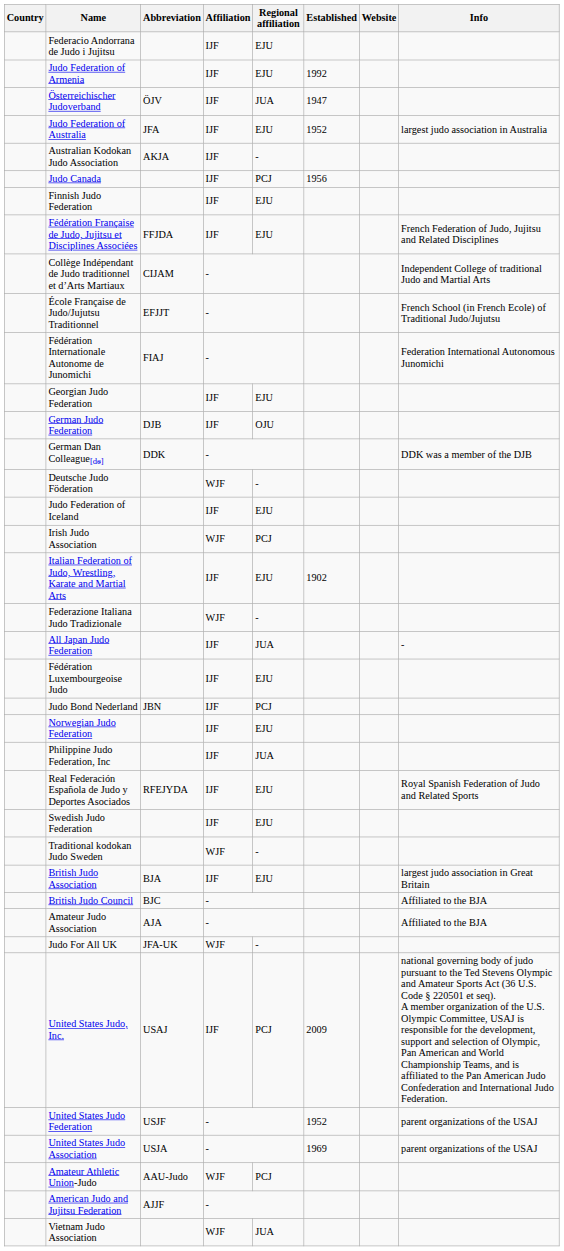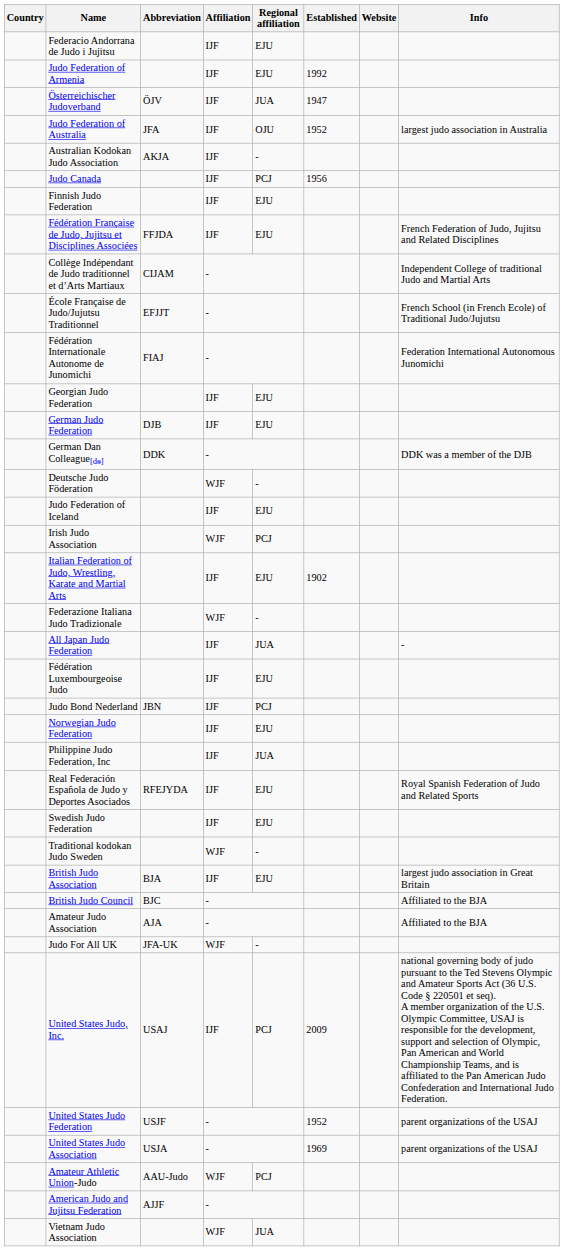 <table class="wikitable sortable">
 <tr>
 <th>Country</th>
 <th>Name</th>
 <th>Abbreviation</th>
 <th>Affiliation</th>
 <th><strong>Regional affiliation</strong></th>
 <th>Established</th>
 <th>Website</th>
 <th>Info</th>
 </tr>
 <tr>
 <td></td>
 <td>Federacio Andorrana de Judo i Jujitsu</td>
 <td></td>
 <td>IJF</td>
 <td>EJU</td>
 <td></td>
 <td></td>
 <td></td>
 </tr>
 <tr>
 <td></td>
 <td><a href='#'>Judo Federation of Armenia</a></td>
 <td></td>
 <td>IJF</td>
 <td>EJU</td>
 <td>1992</td>
 <td></td>
 <td></td>
 </tr>
 <tr>
 <td></td>
 <td><a href='#'>Österreichischer Judoverband</a></td>
 <td>ÖJV</td>
 <td>IJF</td>
 <td>JUA</td>
 <td>1947</td>
 <td></td>
 <td></td>
 </tr>
 <tr>
 <td></td>
 <td><a href='#'>Judo Federation of Australia</a></td>
 <td>JFA</td>
 <td>IJF</td>
-<td>EJU</td>
+<td>OJU</td>
 <td>1952</td>
 <td></td>
 <td>largest judo association in Australia</td>
 </tr>
 <tr>
 <td></td>
 <td>Australian Kodokan Judo Association</td>
 <td>AKJA</td>
 <td>IJF</td>
 <td>-</td>
 <td></td>
 <td></td>
 <td></td>
 </tr>
 <tr>
 <td></td>
 <td><a href='#'>Judo Canada</a></td>
 <td></td>
 <td>IJF</td>
 <td>PCJ</td>
 <td>1956</td>
 <td></td>
 <td></td>
 </tr>
 <tr>
 <td></td>
 <td>Finnish Judo Federation</td>
 <td></td>
 <td>IJF</td>
 <td>EJU</td>
 <td></td>
 <td></td>
 <td></td>
 </tr>
 <tr>
 <td></td>
 <td><a href='#'>Fédération Française de Judo, Jujitsu et Disciplines Associées</a></td>
 <td>FFJDA</td>
 <td>IJF</td>
 <td>EJU</td>
 <td></td>
 <td></td>
 <td>French Federation of Judo, Jujitsu and Related Disciplines</td>
 </tr>
 <tr>
 <td></td>
 <td>Collège Indépendant de Judo traditionnel et d’Arts Martiaux</td>
 <td>CIJAM</td>
 <td colspan="2">-</td>
 <td></td>
 <td></td>
 <td>Independent College of traditional Judo and Martial Arts</td>
 </tr>
 <tr>
 <td></td>
 <td>École Française de Judo/Jujutsu Traditionnel</td>
 <td>EFJJT</td>
 <td colspan="2">-</td>
 <td></td>
 <td></td>
 <td>French School (in French Ecole) of Traditional Judo/Jujutsu</td>
 </tr>
 <tr>
 <td></td>
 <td>Fédération Internationale Autonome de Junomichi</td>
 <td>FIAJ</td>
 <td colspan="2">-</td>
 <td></td>
 <td></td>
 <td>Federation International Autonomous Junomichi</td>
 </tr>
 <tr>
 <td></td>
 <td>Georgian Judo Federation</td>
 <td></td>
 <td>IJF</td>
 <td>EJU</td>
 <td></td>
 <td></td>
 <td></td>
 </tr>
 <tr>
 <td></td>
 <td><a href='#'>German Judo Federation</a></td>
 <td>DJB</td>
 <td>IJF</td>
-<td>OJU</td>
+<td>EJU</td>
 <td></td>
 <td></td>
 <td></td>
 </tr>
 <tr>
 <td></td>
 <td>German Dan Colleague<a href='#'><sub>[de]</sub></a></td>
 <td>DDK</td>
 <td colspan="2">-</td>
 <td></td>
 <td></td>
 <td>DDK was a member of the DJB</td>
 </tr>
 <tr>
 <td></td>
 <td>Deutsche Judo Föderation</td>
 <td></td>
 <td>WJF</td>
 <td>-</td>
 <td></td>
 <td></td>
 <td></td>
 </tr>
 <tr>
 <td></td>
 <td>Judo Federation of Iceland</td>
 <td></td>
 <td>IJF</td>
 <td>EJU</td>
 <td></td>
 <td></td>
 <td></td>
 </tr>
 <tr>
 <td></td>
 <td>Irish Judo Association</td>
 <td></td>
 <td>WJF</td>
 <td>PCJ</td>
 <td></td>
 <td></td>
 <td></td>
 </tr>
 <tr>
 <td></td>
 <td><a href='#'>Italian Federation of Judo, Wrestling, Karate and Martial Arts</a></td>
 <td></td>
 <td>IJF</td>
 <td>EJU</td>
 <td>1902</td>
 <td></td>
 <td></td>
 </tr>
 <tr>
 <td></td>
 <td>Federazione Italiana Judo Tradizionale</td>
 <td></td>
 <td>WJF</td>
 <td>-</td>
 <td></td>
 <td></td>
 <td></td>
 </tr>
 <tr>
 <td></td>
 <td><a href='#'>All Japan Judo Federation</a></td>
 <td></td>
 <td>IJF</td>
 <td>JUA</td>
 <td></td>
 <td></td>
 <td>-</td>
 </tr>
 <tr>
 <td></td>
 <td>Fédération Luxembourgeoise Judo</td>
 <td></td>
 <td>IJF</td>
 <td>EJU</td>
 <td></td>
 <td></td>
 <td></td>
 </tr>
 <tr>
 <td></td>
 <td>Judo Bond Nederland</td>
 <td>JBN</td>
 <td>IJF</td>
 <td>PCJ</td>
 <td></td>
 <td></td>
 <td></td>
 </tr>
 <tr>
 <td></td>
 <td><a href='#'>Norwegian Judo Federation</a></td>
 <td></td>
 <td>IJF</td>
 <td>EJU</td>
 <td></td>
 <td></td>
 <td></td>
 </tr>
 <tr>
 <td></td>
 <td>Philippine Judo Federation, Inc</td>
 <td></td>
 <td>IJF</td>
 <td>JUA</td>
 <td></td>
 <td></td>
 <td></td>
 </tr>
 <tr>
 <td></td>
 <td>Real Federación Española de Judo y Deportes Asociados</td>
 <td>RFEJYDA</td>
 <td>IJF</td>
 <td>EJU</td>
 <td></td>
 <td></td>
 <td>Royal Spanish Federation of Judo and Related Sports</td>
 </tr>
 <tr>
 <td></td>
 <td>Swedish Judo Federation</td>
 <td></td>
 <td>IJF</td>
 <td>EJU</td>
 <td></td>
 <td></td>
 <td></td>
 </tr>
 <tr>
 <td></td>
 <td>Traditional kodokan Judo Sweden</td>
 <td></td>
 <td>WJF</td>
 <td>-</td>
 <td></td>
 <td></td>
 <td></td>
 </tr>
 <tr>
 <td></td>
 <td><a href='#'>British Judo Association</a></td>
 <td>BJA</td>
 <td>IJF</td>
 <td>EJU</td>
 <td></td>
 <td></td>
 <td>largest judo association in Great Britain</td>
 </tr>
 <tr>
 <td></td>
 <td><a href='#'>British Judo Council</a></td>
 <td>BJC</td>
 <td colspan="2">-</td>
 <td></td>
 <td></td>
 <td>Affiliated to the BJA</td>
 </tr>
 <tr>
 <td></td>
 <td>Amateur Judo Association</td>
 <td>AJA</td>
 <td colspan="2">-</td>
 <td></td>
 <td></td>
 <td>Affiliated to the BJA</td>
 </tr>
 <tr>
 <td></td>
 <td>Judo For All UK</td>
 <td>JFA-UK</td>
 <td>WJF</td>
 <td>-</td>
 <td></td>
 <td></td>
 <td></td>
 </tr>
 <tr>
 <td></td>
 <td><a href='#'>United States Judo, Inc.</a></td>
 <td>USAJ</td>
 <td>IJF</td>
 <td>PCJ</td>
 <td>2009</td>
 <td></td>
 <td>national governing body of judo pursuant to the Ted Stevens Olympic and Amateur Sports Act (36 U.S. Code § 220501 et seq).<br>A member organization of the U.S. Olympic Committee, USAJ is responsible for the development, support and selection of Olympic, Pan American and World Championship Teams, and is affiliated to the Pan American Judo Confederation and International Judo Federation.</td>
 </tr>
 <tr>
 <td></td>
 <td><a href='#'>United States Judo Federation</a></td>
 <td>USJF</td>
 <td colspan="2">-</td>
 <td>1952</td>
 <td></td>
 <td>parent organizations of the USAJ</td>
 </tr>
 <tr>
 <td></td>
 <td><a href='#'>United States Judo Association</a></td>
 <td>USJA</td>
 <td colspan="2">-</td>
 <td>1969</td>
 <td></td>
 <td>parent organizations of the USAJ</td>
 </tr>
 <tr>
 <td></td>
 <td><a href='#'>Amateur Athletic Union</a>-Judo</td>
 <td>AAU-Judo</td>
 <td>WJF</td>
 <td>PCJ</td>
 <td></td>
 <td></td>
 <td></td>
 </tr>
 <tr>
 <td></td>
 <td><a href='#'>American Judo and Jujitsu Federation</a></td>
 <td>AJJF</td>
 <td colspan="2">-</td>
 <td></td>
 <td></td>
 <td></td>
 </tr>
 <tr>
 <td></td>
 <td>Vietnam Judo Association</td>
 <td></td>
 <td>WJF</td>
 <td>JUA</td>
 <td></td>
 <td></td>
 <td></td>
 </tr>
 </table>
